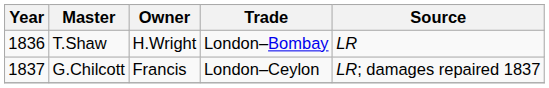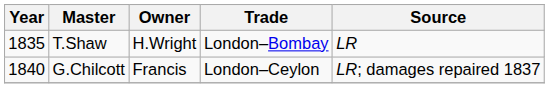 <table class="wikitable">
 <tr>
 <th>Year</th>
 <th>Master</th>
 <th>Owner</th>
 <th>Trade</th>
 <th>Source</th>
 </tr>
 <tr>
-<td>1836</td>
+<td>1835</td>
 <td>T.Shaw</td>
 <td>H.Wright</td>
 <td>London–<a href='#'>Bombay</a></td>
 <td><em>LR</em></td>
 </tr>
 <tr>
-<td>1837</td>
+<td>1840</td>
 <td>G.Chilcott</td>
 <td>Francis</td>
 <td>London–Ceylon</td>
 <td><em>LR</em>; damages repaired 1837</td>
 </tr>
 <tr>
 </tr>
 </table>
